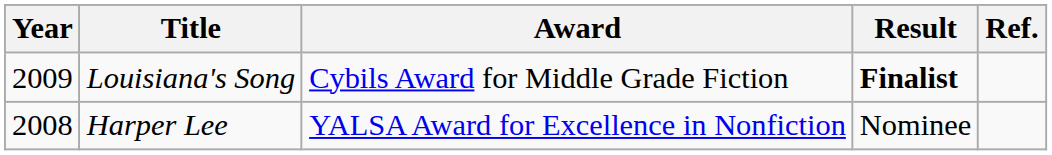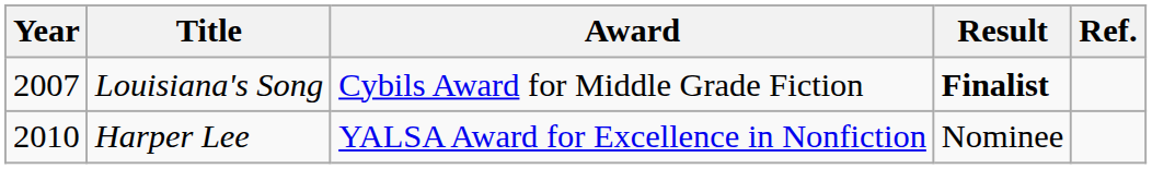 <table class="wikitable sortable mw-collapsible">
 <tr>
 <th>Year</th>
 <th>Title</th>
 <th>Award</th>
 <th>Result</th>
 <th>Ref.</th>
 </tr>
 <tr>
-<td>2009</td>
+<td>2007</td>
 <td><em>Louisiana's Song</em></td>
 <td><a href='#'>Cybils Award</a> for Middle Grade Fiction</td>
 <td><strong>Finalist</strong></td>
 <td></td>
 </tr>
 <tr>
-<td>2008</td>
+<td>2010</td>
 <td><em>Harper Lee</em></td>
 <td><a href='#'>YALSA Award for Excellence in Nonfiction</a></td>
 <td>Nominee</td>
 <td></td>
 </tr>
 </table>
